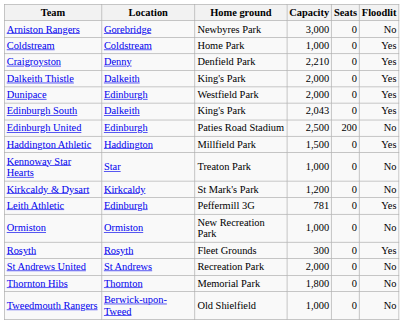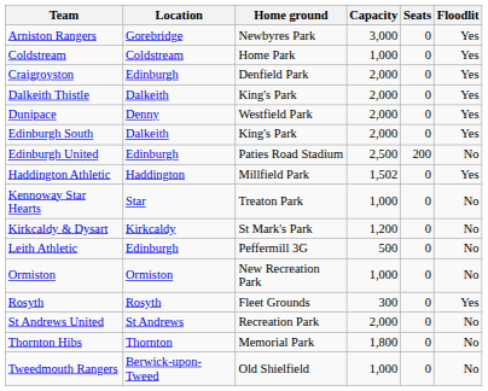 <table class="wikitable sortable">
 <tr>
 <th>Team</th>
 <th>Location</th>
 <th>Home ground</th>
 <th data-sort-type="number">Capacity</th>
 <th data-sort-type="number">Seats</th>
 <th>Floodlit</th>
 </tr>
 <tr>
 <td><a href='#'>Arniston Rangers</a></td>
 <td><a href='#'>Gorebridge</a></td>
 <td>Newbyres Park</td>
 <td align=right>3,000</td>
 <td align=right>0</td>
-<td align=right>No</td>
+<td align=right>Yes</td>
 </tr>
 <tr>
 <td><a href='#'>Coldstream</a> </td>
 <td><a href='#'>Coldstream</a></td>
 <td>Home Park</td>
 <td align=right>1,000</td>
 <td align=right>0</td>
 <td align=right>Yes</td>
 </tr>
 <tr>
 <td><a href='#'>Craigroyston</a></td>
-<td><a href='#'>Denny</a></td>
+<td><a href='#'>Edinburgh</a></td>
 <td>Denfield Park</td>
-<td align=right>2,210</td>
+<td align=right>2,000</td>
 <td align=right>0</td>
 <td align=right>Yes</td>
 </tr>
 <tr>
 <td><a href='#'>Dalkeith Thistle</a></td>
 <td><a href='#'>Dalkeith</a></td>
 <td>King's Park</td>
 <td align=right>2,000</td>
 <td align=right>0</td>
 <td align=right>Yes</td>
 </tr>
 <tr>
 <td><a href='#'>Dunipace</a> </td>
-<td><a href='#'>Edinburgh</a></td>
+<td><a href='#'>Denny</a></td>
 <td>Westfield Park</td>
 <td align=right>2,000</td>
 <td align=right>0</td>
 <td align=right>Yes</td>
 </tr>
 <tr>
 <td><a href='#'>Edinburgh South</a></td>
 <td><a href='#'>Dalkeith</a></td>
 <td>King's Park</td>
-<td align=right>2,043</td>
+<td align=right>2,000</td>
 <td align=right>0</td>
 <td align=right>Yes</td>
 </tr>
 <tr>
 <td><a href='#'>Edinburgh United</a></td>
 <td><a href='#'>Edinburgh</a></td>
 <td>Paties Road Stadium</td>
 <td align=right>2,500</td>
 <td align=right>200</td>
 <td align=right>No</td>
 </tr>
 <tr>
 <td><a href='#'>Haddington Athletic</a> </td>
 <td><a href='#'>Haddington</a></td>
 <td>Millfield Park</td>
-<td align=right>1,500</td>
+<td align=right>1,502</td>
 <td align=right>0</td>
 <td align=right>Yes</td>
 </tr>
 <tr>
 <td><a href='#'>Kennoway Star Hearts</a></td>
 <td><a href='#'>Star</a></td>
 <td>Treaton Park</td>
 <td align=right>1,000</td>
 <td align=right>0</td>
 <td align=right>No</td>
 </tr>
 <tr>
 <td><a href='#'>Kirkcaldy & Dysart</a></td>
 <td><a href='#'>Kirkcaldy</a></td>
 <td>St Mark's Park</td>
 <td align=right>1,200</td>
 <td align=right>0</td>
 <td align=right>No</td>
 </tr>
 <tr>
 <td><a href='#'>Leith Athletic</a></td>
 <td><a href='#'>Edinburgh</a></td>
 <td>Peffermill 3G</td>
-<td align=right>781</td>
+<td align=right>500</td>
 <td align=right>0</td>
-<td align=right>Yes</td>
+<td align=right>No</td>
 </tr>
 <tr>
 <td><a href='#'>Ormiston</a></td>
 <td><a href='#'>Ormiston</a></td>
 <td>New Recreation Park</td>
 <td align=right>1,000</td>
 <td align=right>0</td>
 <td align=right>No</td>
 </tr>
 <tr>
 <td><a href='#'>Rosyth</a></td>
 <td><a href='#'>Rosyth</a></td>
 <td>Fleet Grounds</td>
 <td align=right>300</td>
 <td align=right>0</td>
 <td align=right>Yes</td>
 </tr>
 <tr>
 <td><a href='#'>St Andrews United</a></td>
 <td><a href='#'>St Andrews</a></td>
 <td>Recreation Park</td>
 <td align=right>2,000</td>
 <td align=right>0</td>
 <td align=right>No</td>
 </tr>
 <tr>
 <td><a href='#'>Thornton Hibs</a></td>
 <td><a href='#'>Thornton</a></td>
 <td>Memorial Park</td>
 <td align=right>1,800</td>
 <td align=right>0</td>
 <td align=right>No</td>
 </tr>
 <tr>
 <td><a href='#'>Tweedmouth Rangers</a></td>
 <td><a href='#'>Berwick-upon-Tweed</a></td>
 <td>Old Shielfield</td>
 <td align=right>1,000</td>
 <td align=right>0</td>
 <td align=right>No</td>
 </tr>
 </table>
